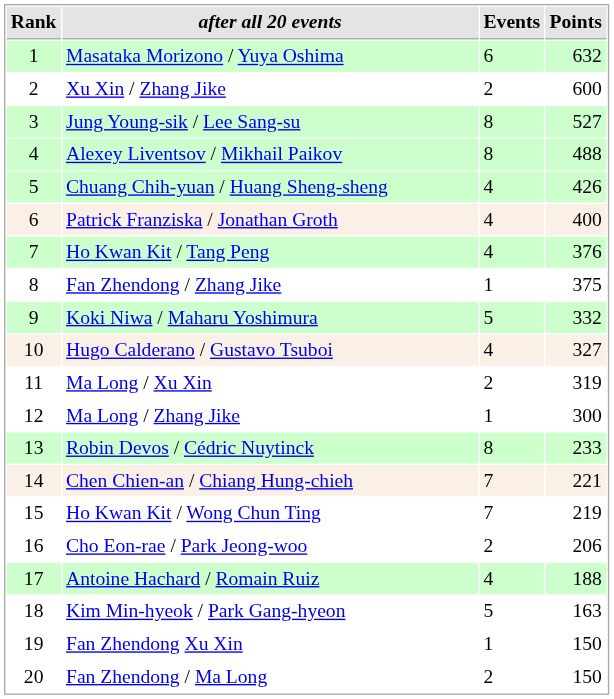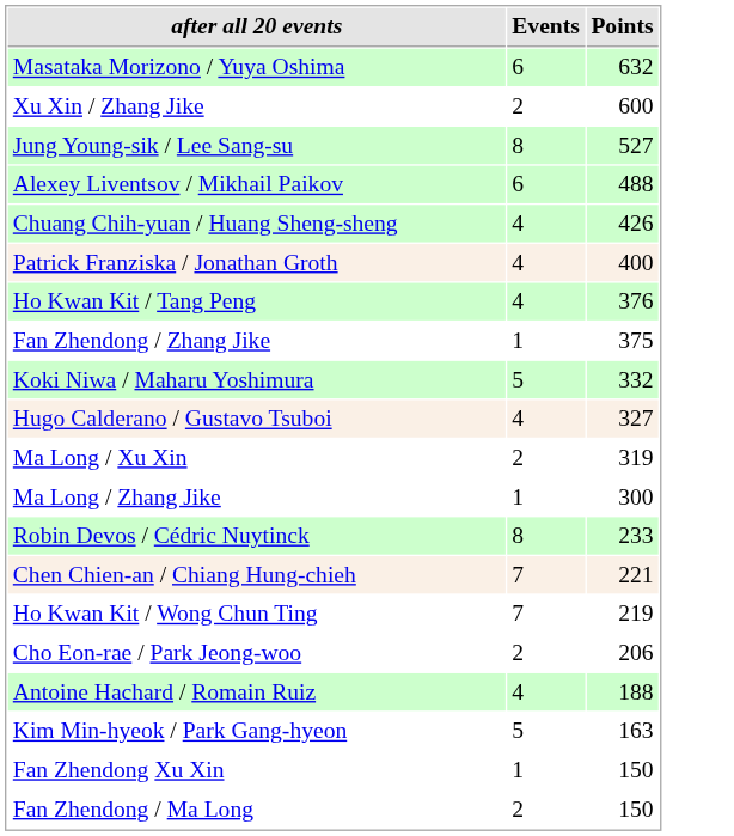 <table cellspacing="1" cellpadding="3" style="border:1px solid #aaa; font-size:90%;">
 <tr style="background:#e4e4e4;">
-<th style="border-bottom:1px solid #aaa; width:10px;">Rank</th>
 <th style="border-bottom:1px solid #aaa; width:300px; white-space:nowrap;"><em>after all 20 events</em></th>
 <th style="border-bottom:1px solid #aaa; width:20px;">Events</th>
 <th style="border-bottom:1px solid #aaa; width:20px;">Points</th>
 </tr>
 <tr bgcolor="#ccffcc">
-<td style="text-align:center;">1</td>
 <td> <a href='#'>Masataka Morizono</a> /  <a href='#'>Yuya Oshima</a></td>
 <td>6</td>
 <td align="right">632</td>
 </tr>
 <tr>
-<td style="text-align:center;">2</td>
 <td> <a href='#'>Xu Xin</a> /  <a href='#'>Zhang Jike</a></td>
 <td>2</td>
 <td align="right">600</td>
 </tr>
 <tr bgcolor="#ccffcc">
-<td style="text-align:center;">3</td>
 <td> <a href='#'>Jung Young-sik</a> /  <a href='#'>Lee Sang-su</a></td>
 <td>8</td>
 <td align="right">527</td>
 </tr>
 <tr bgcolor="#ccffcc">
-<td style="text-align:center;">4</td>
 <td> <a href='#'>Alexey Liventsov</a> /  <a href='#'>Mikhail Paikov</a></td>
-<td>8</td>
+<td>6</td>
 <td align="right">488</td>
 </tr>
 <tr bgcolor="#ccffcc">
-<td style="text-align:center;">5</td>
 <td> <a href='#'>Chuang Chih-yuan</a> /  <a href='#'>Huang Sheng-sheng</a></td>
 <td>4</td>
 <td align="right">426</td>
 </tr>
 <tr bgcolor="#faf0e6">
-<td style="text-align:center;">6</td>
 <td> <a href='#'>Patrick Franziska</a> /  <a href='#'>Jonathan Groth</a></td>
 <td>4</td>
 <td align="right">400</td>
 </tr>
 <tr bgcolor="#ccffcc">
-<td style="text-align:center;">7</td>
 <td> <a href='#'>Ho Kwan Kit</a> /  <a href='#'>Tang Peng</a></td>
 <td>4</td>
 <td align="right">376</td>
 </tr>
 <tr>
-<td style="text-align:center;">8</td>
 <td> <a href='#'>Fan Zhendong</a> /  <a href='#'>Zhang Jike</a></td>
 <td>1</td>
 <td align="right">375</td>
 </tr>
 <tr bgcolor="#ccffcc">
-<td style="text-align:center;">9</td>
 <td> <a href='#'>Koki Niwa</a> /  <a href='#'>Maharu Yoshimura</a></td>
 <td>5</td>
 <td align="right">332</td>
 </tr>
 <tr bgcolor="#faf0e6">
-<td style="text-align:center;">10</td>
 <td> <a href='#'>Hugo Calderano</a> /  <a href='#'>Gustavo Tsuboi</a></td>
 <td>4</td>
 <td align="right">327</td>
 </tr>
 <tr>
-<td style="text-align:center;">11</td>
 <td> <a href='#'>Ma Long</a> /  <a href='#'>Xu Xin</a></td>
 <td>2</td>
 <td align="right">319</td>
 </tr>
 <tr>
-<td style="text-align:center;">12</td>
 <td> <a href='#'>Ma Long</a> /  <a href='#'>Zhang Jike</a></td>
 <td>1</td>
 <td align="right">300</td>
 </tr>
 <tr bgcolor="#ccffcc">
-<td style="text-align:center;">13</td>
 <td> <a href='#'>Robin Devos</a> /  <a href='#'>Cédric Nuytinck</a></td>
 <td>8</td>
 <td align="right">233</td>
 </tr>
 <tr bgcolor="#faf0e6">
-<td style="text-align:center;">14</td>
 <td> <a href='#'>Chen Chien-an</a> /  <a href='#'>Chiang Hung-chieh</a></td>
 <td>7</td>
 <td align="right">221</td>
 </tr>
 <tr>
-<td style="text-align:center;">15</td>
 <td> <a href='#'>Ho Kwan Kit</a> /  <a href='#'>Wong Chun Ting</a></td>
 <td>7</td>
 <td align="right">219</td>
 </tr>
 <tr>
-<td style="text-align:center;">16</td>
 <td> <a href='#'>Cho Eon-rae</a> /  <a href='#'>Park Jeong-woo</a></td>
 <td>2</td>
 <td align="right">206</td>
 </tr>
 <tr bgcolor="#ccffcc">
-<td style="text-align:center;">17</td>
 <td> <a href='#'>Antoine Hachard</a> /  <a href='#'>Romain Ruiz</a></td>
 <td>4</td>
 <td align="right">188</td>
 </tr>
 <tr>
-<td style="text-align:center;">18</td>
 <td> <a href='#'>Kim Min-hyeok</a> /  <a href='#'>Park Gang-hyeon</a></td>
 <td>5</td>
 <td align="right">163</td>
 </tr>
 <tr>
-<td style="text-align:center;">19</td>
 <td> <a href='#'>Fan Zhendong</a>  <a href='#'>Xu Xin</a></td>
 <td>1</td>
 <td align="right">150</td>
 </tr>
 <tr>
-<td style="text-align:center;">20</td>
 <td> <a href='#'>Fan Zhendong</a> /  <a href='#'>Ma Long</a></td>
 <td>2</td>
 <td align="right">150</td>
 </tr>
 </table>
